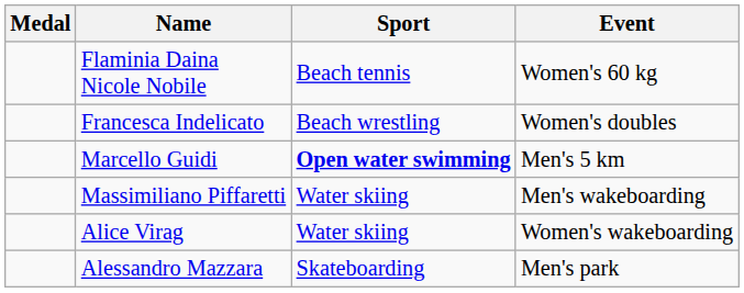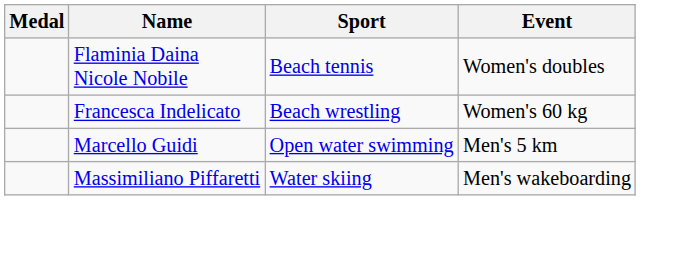 <table class="wikitable sortable" style="font-size: 95%;">
 <tr>
 <th>Medal</th>
 <th>Name</th>
 <th>Sport</th>
 <th>Event</th>
 </tr>
 <tr>
 <td></td>
 <td><a href='#'>Flaminia Daina</a><br><a href='#'>Nicole Nobile</a></td>
 <td><a href='#'>Beach tennis</a></td>
-<td>Women's 60 kg</td>
+<td>Women's doubles</td>
 </tr>
 <tr>
 <td></td>
 <td><a href='#'>Francesca Indelicato</a></td>
 <td><a href='#'>Beach wrestling</a></td>
-<td>Women's doubles</td>
+<td>Women's 60 kg</td>
 </tr>
 <tr>
 <td></td>
 <td><a href='#'>Marcello Guidi</a></td>
-<td><strong><a href='#'>Open water swimming</a></strong></td>
+<td><a href='#'>Open water swimming</a></td>
 <td>Men's 5 km</td>
 </tr>
 <tr>
 <td></td>
 <td><a href='#'>Massimiliano Piffaretti</a></td>
 <td><a href='#'>Water skiing</a></td>
 <td>Men's wakeboarding</td>
 </tr>
-<tr>
-<td></td>
-<td><a href='#'>Alice Virag</a></td>
-<td><a href='#'>Water skiing</a></td>
-<td>Women's wakeboarding</td>
-</tr>
-<tr>
-<td></td>
-<td><a href='#'>Alessandro Mazzara</a></td>
-<td><a href='#'>Skateboarding</a></td>
-<td>Men's park</td>
-</tr>
 </table>
